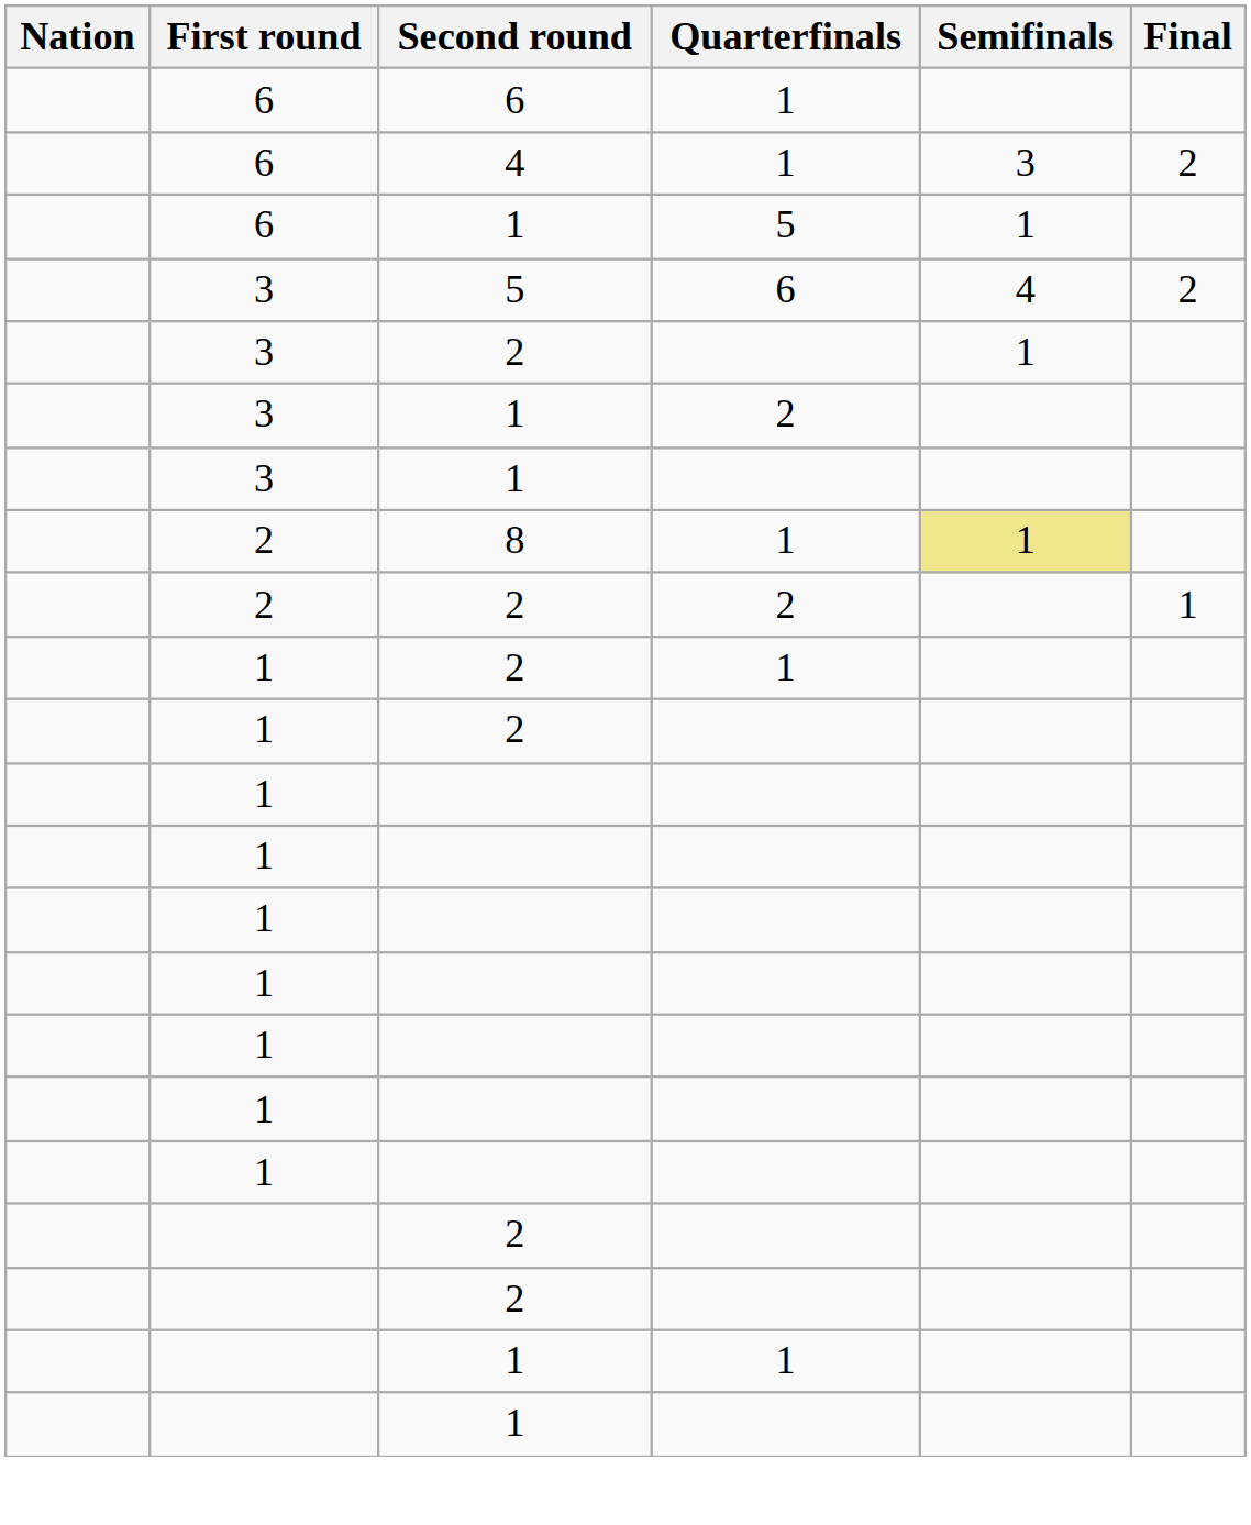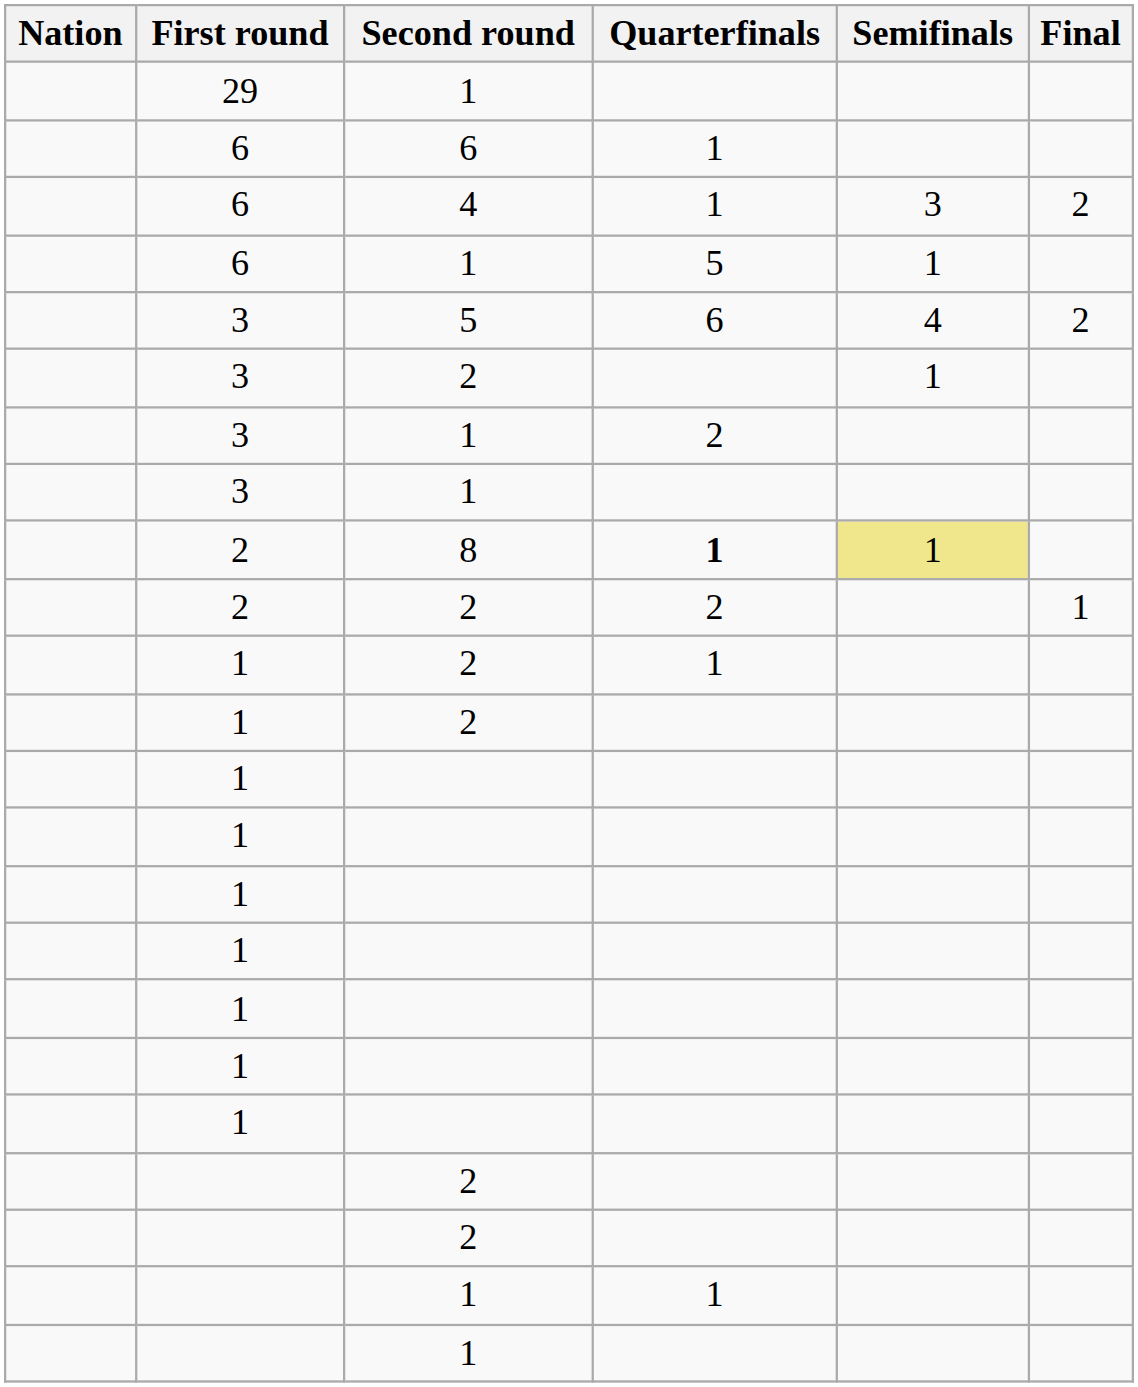 <table class="wikitable sortable" style="text-align: center; width:500px ">
 <tr>
 <th>Nation</th>
 <th>First round</th>
 <th>Second round</th>
 <th>Quarterfinals</th>
 <th>Semifinals</th>
 <th>Final</th>
+</tr>
+<tr>
+<td></td>
+<td>29</td>
+<td>1</td>
+<td></td>
+<td></td>
+<td></td>
 </tr>
 <tr>
 <td></td>
 <td>6</td>
 <td>6</td>
 <td>1</td>
 <td></td>
 <td></td>
 </tr>
 <tr>
 <td></td>
 <td>6</td>
 <td>4</td>
 <td>1</td>
 <td>3</td>
 <td>2</td>
 </tr>
 <tr>
 <td></td>
 <td>6</td>
 <td>1</td>
 <td>5</td>
 <td>1</td>
 <td></td>
 </tr>
 <tr>
 <td></td>
 <td>3</td>
 <td>5</td>
 <td>6</td>
 <td>4</td>
 <td>2</td>
 </tr>
 <tr>
 <td></td>
 <td>3</td>
 <td>2</td>
 <td></td>
 <td>1</td>
 <td></td>
 </tr>
 <tr>
 <td></td>
 <td>3</td>
 <td>1</td>
 <td>2</td>
 <td></td>
 <td></td>
 </tr>
 <tr>
 <td></td>
 <td>3</td>
 <td>1</td>
 <td></td>
 <td></td>
 <td></td>
 </tr>
 <tr>
 <td></td>
 <td>2</td>
 <td>8</td>
-<td>1</td>
+<td><strong>1</strong></td>
 <td style="background: khaki;">1</td>
 <td></td>
 </tr>
 <tr>
 <td></td>
 <td>2</td>
 <td>2</td>
 <td>2</td>
 <td></td>
 <td>1</td>
 </tr>
 <tr>
 <td></td>
 <td>1</td>
 <td>2</td>
 <td>1</td>
 <td></td>
 <td></td>
 </tr>
 <tr>
 <td></td>
 <td>1</td>
 <td>2</td>
 <td></td>
 <td></td>
 <td></td>
 </tr>
 <tr>
 <td></td>
 <td>1</td>
 <td></td>
 <td></td>
 <td></td>
 <td></td>
 </tr>
 <tr>
 <td></td>
 <td>1</td>
 <td></td>
 <td></td>
 <td></td>
 <td></td>
 </tr>
 <tr>
 <td></td>
 <td>1</td>
 <td></td>
 <td></td>
 <td></td>
 <td></td>
 </tr>
 <tr>
 <td></td>
 <td>1</td>
 <td></td>
 <td></td>
 <td></td>
 <td></td>
 </tr>
 <tr>
 <td></td>
 <td>1</td>
 <td></td>
 <td></td>
 <td></td>
 <td></td>
 </tr>
 <tr>
 <td></td>
 <td>1</td>
 <td></td>
 <td></td>
 <td></td>
 <td></td>
 </tr>
 <tr>
 <td></td>
 <td>1</td>
 <td></td>
 <td></td>
 <td></td>
 <td></td>
 </tr>
 <tr>
 <td></td>
 <td></td>
 <td>2</td>
 <td></td>
 <td></td>
 <td></td>
 </tr>
 <tr>
 <td></td>
 <td></td>
 <td>2</td>
 <td></td>
 <td></td>
 <td></td>
 </tr>
 <tr>
 <td></td>
 <td></td>
 <td>1</td>
 <td>1</td>
 <td></td>
 <td></td>
 </tr>
 <tr>
 <td></td>
 <td></td>
 <td>1</td>
 <td></td>
 <td></td>
 <td></td>
 </tr>
 </table>
